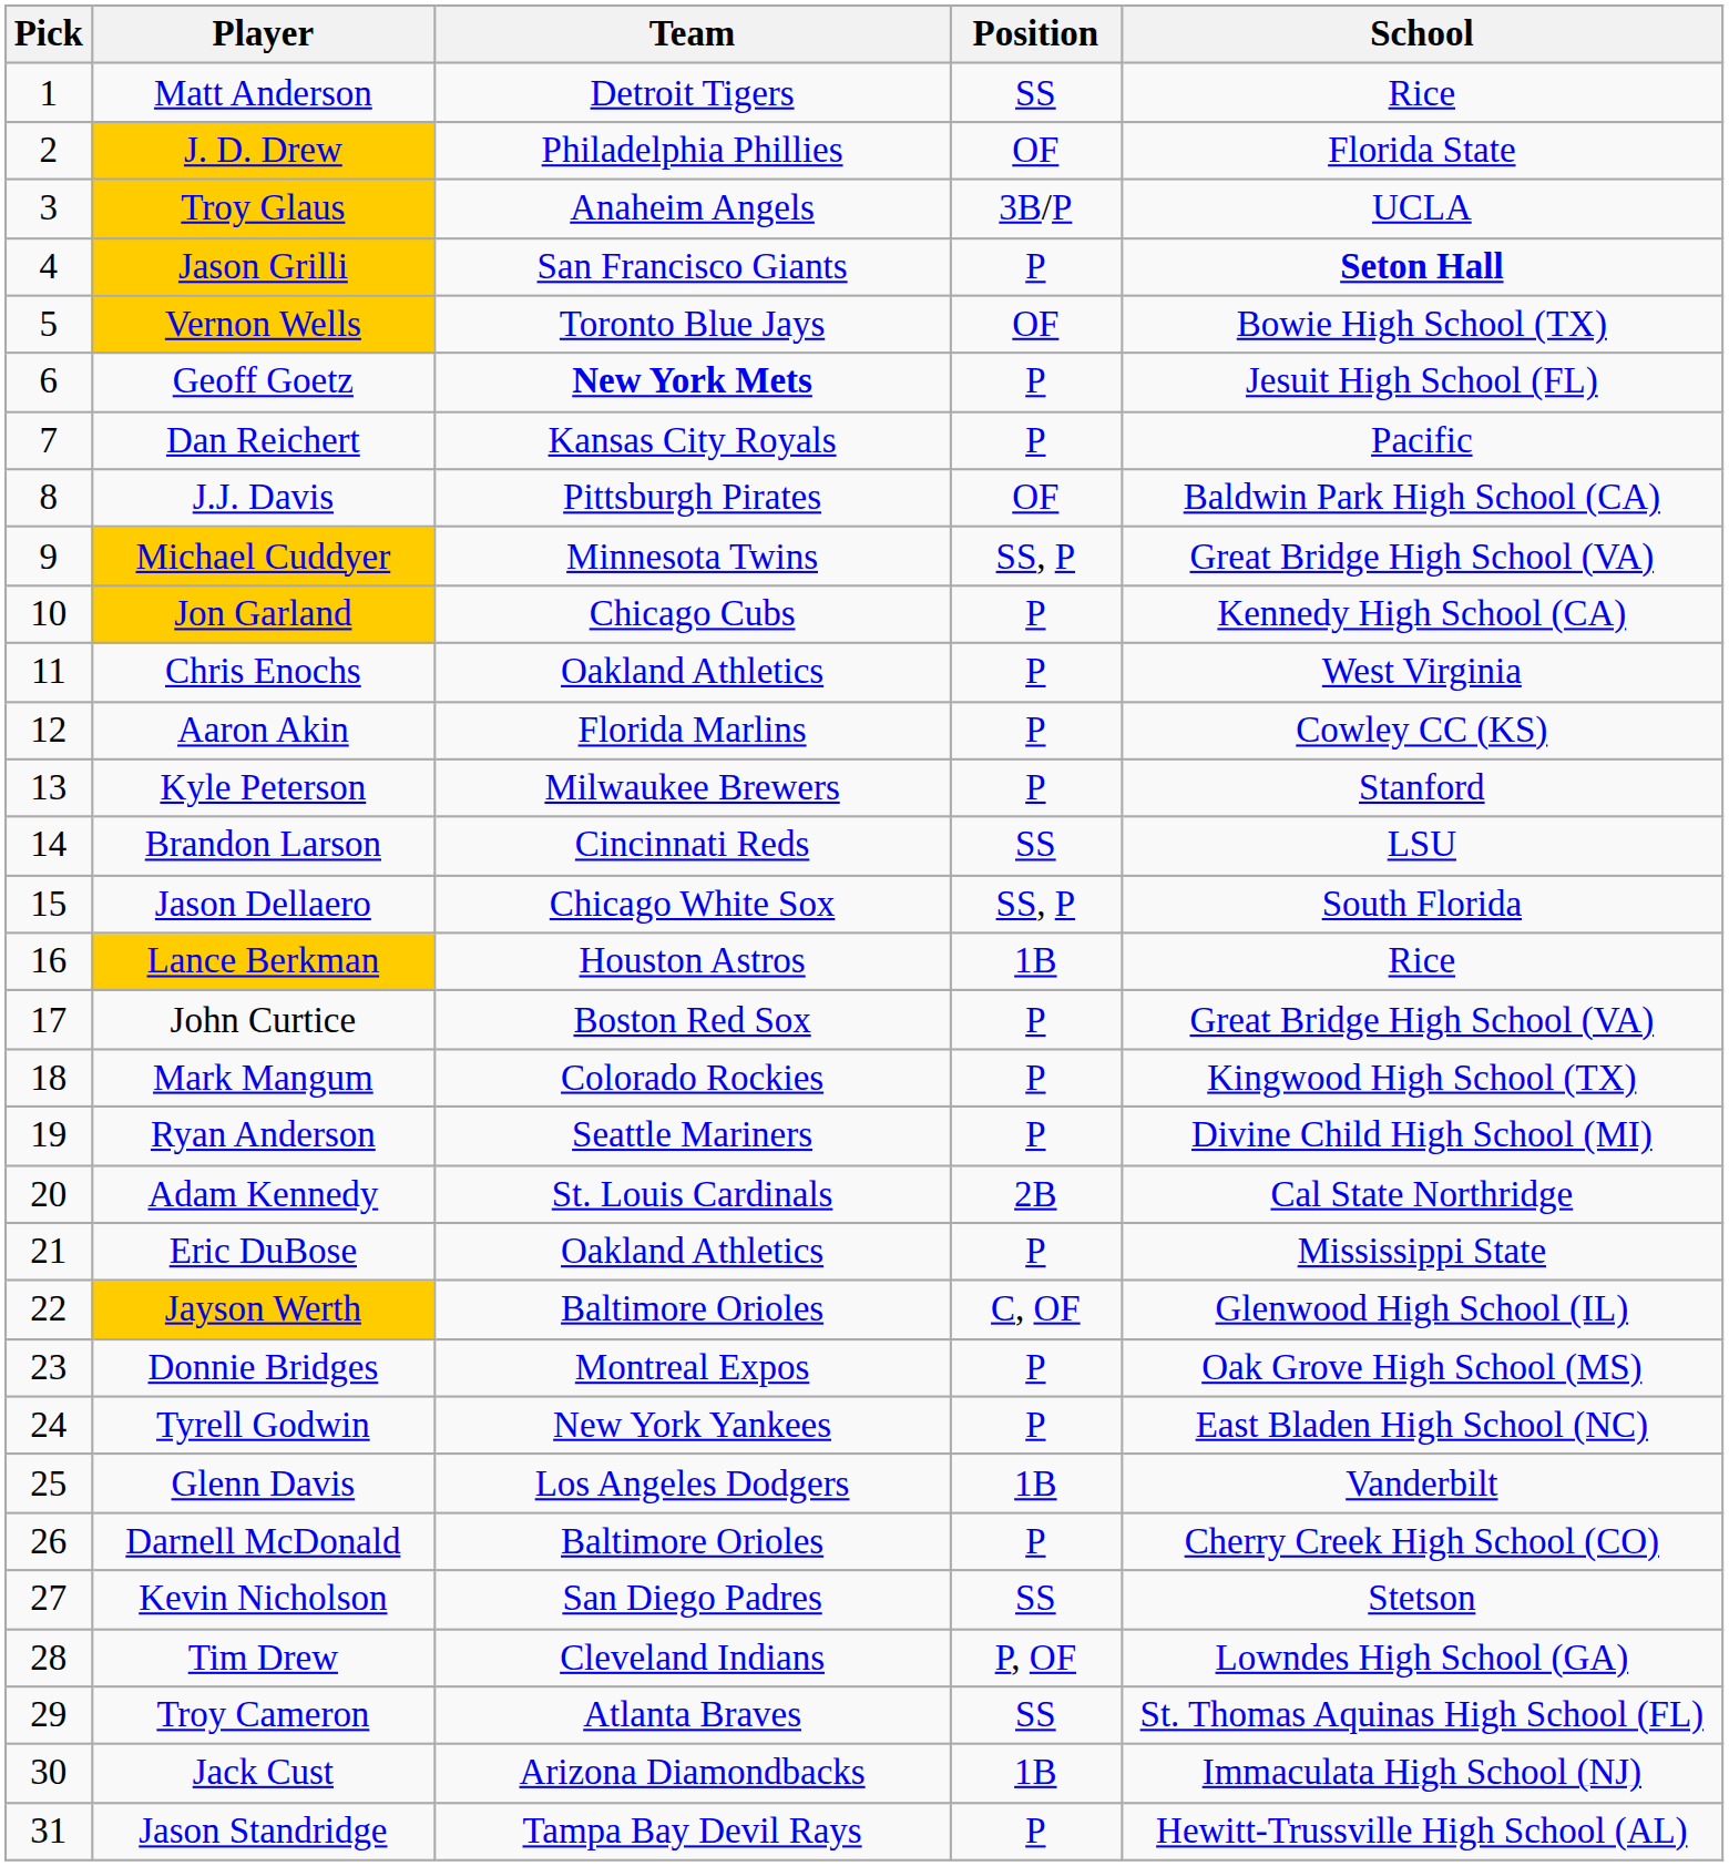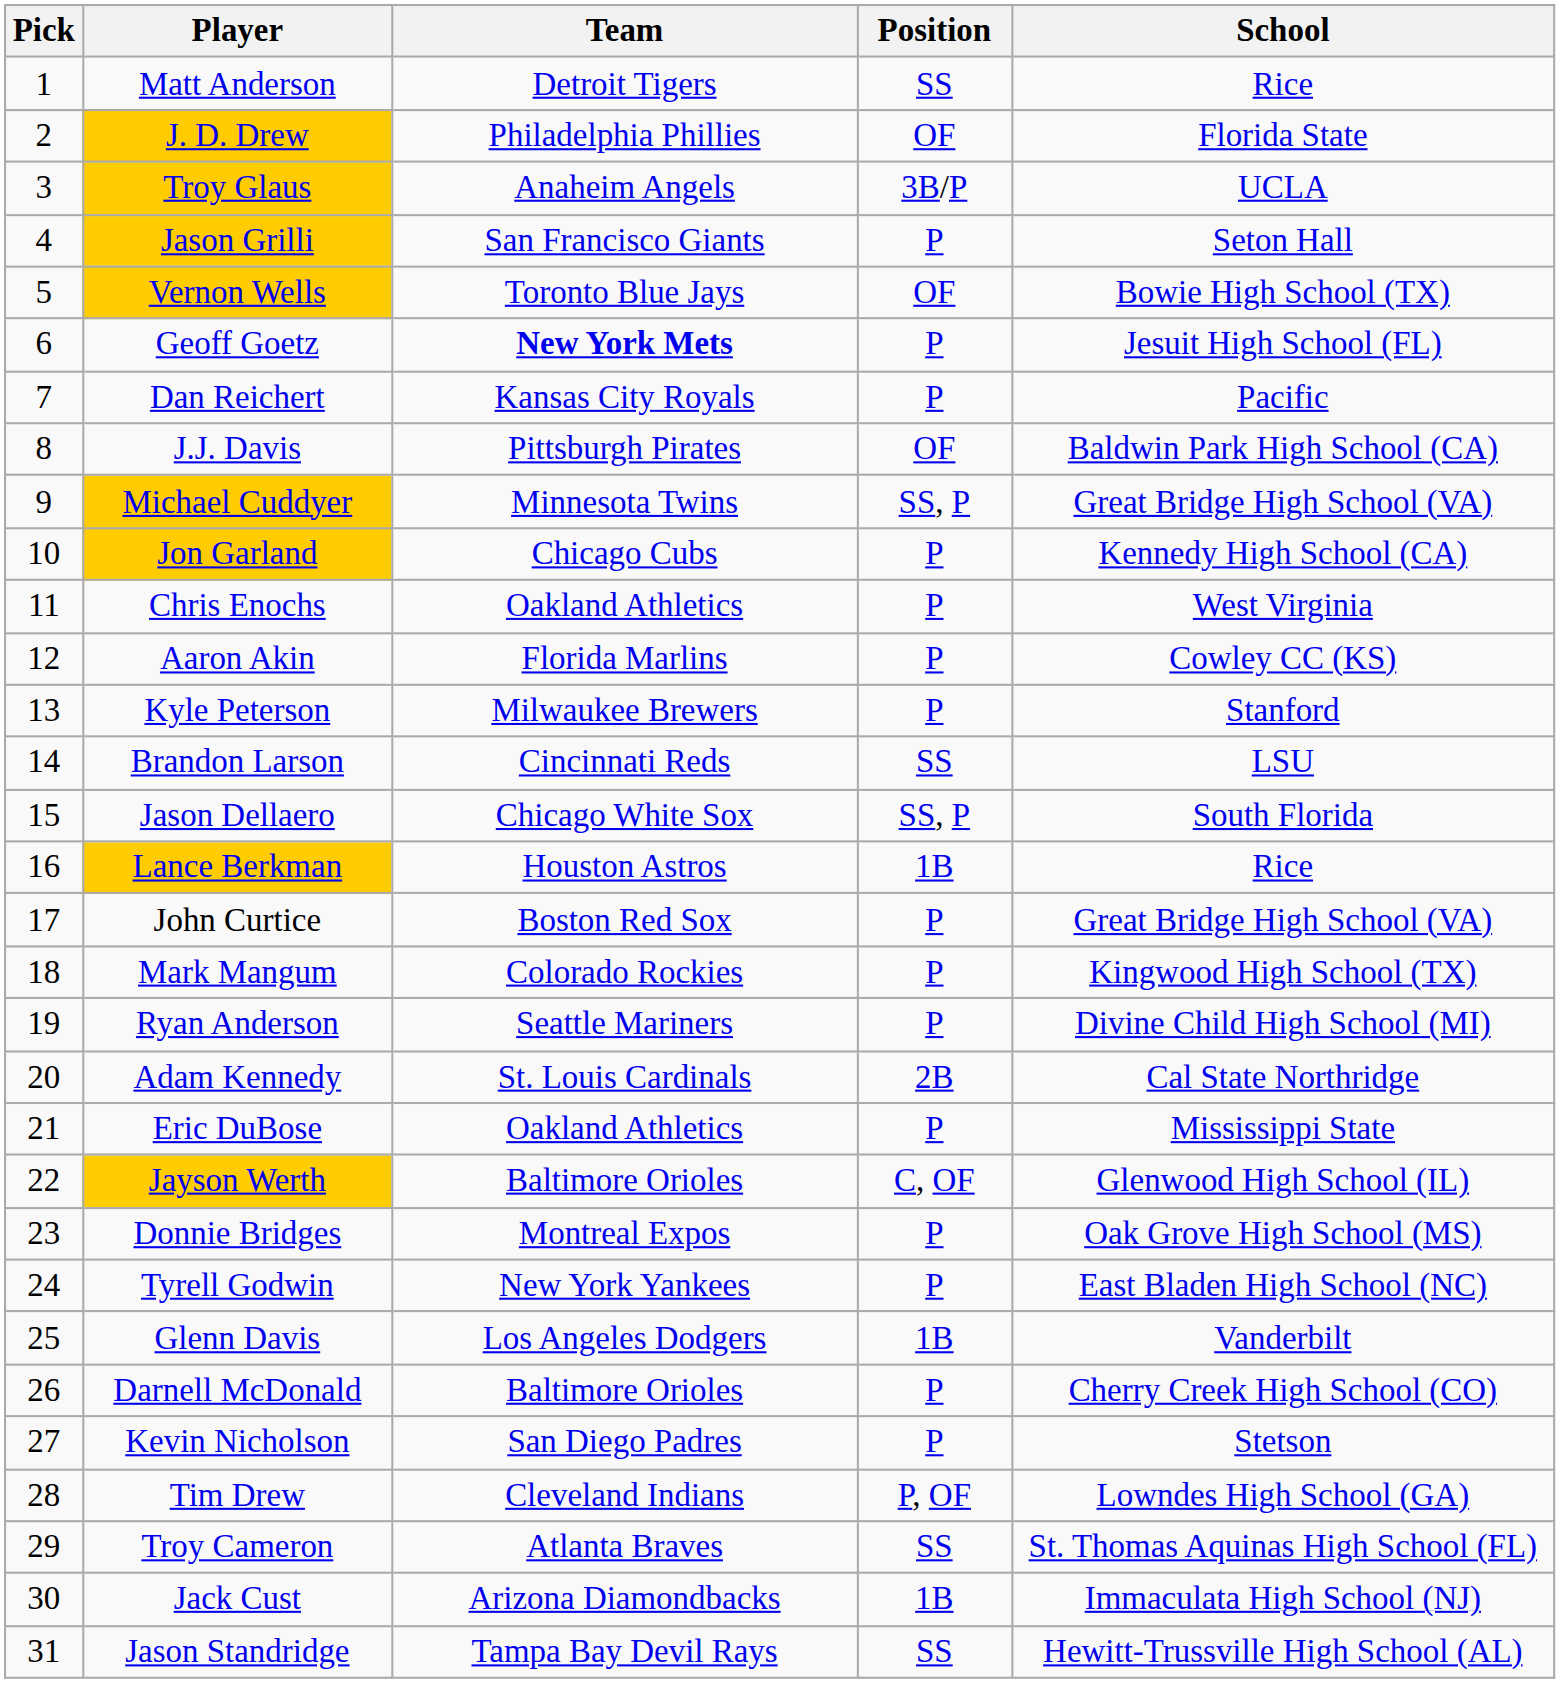 <table class="wikitable" style="text-align:center">
 <tr>
 <th style="width:5%;">Pick</th>
 <th style="width:20%;">Player</th>
 <th style="width:30%;">Team</th>
 <th style="width:10%;">Position</th>
 <th style="width:35%;">School</th>
 </tr>
 <tr>
 <td>1</td>
 <td><a href='#'>Matt Anderson</a></td>
 <td><a href='#'>Detroit Tigers</a></td>
 <td><a href='#'>SS</a></td>
 <td><a href='#'>Rice</a></td>
 </tr>
 <tr>
 <td>2</td>
 <td style="background:#fc0;"><a href='#'>J. D. Drew</a></td>
 <td><a href='#'>Philadelphia Phillies</a></td>
 <td><a href='#'>OF</a></td>
 <td><a href='#'>Florida State</a></td>
 </tr>
 <tr>
 <td>3</td>
 <td style="background:#fc0;"><a href='#'>Troy Glaus</a></td>
 <td><a href='#'>Anaheim Angels</a></td>
 <td><a href='#'>3B</a>/<a href='#'>P</a></td>
 <td><a href='#'>UCLA</a></td>
 </tr>
 <tr>
 <td>4</td>
 <td style="background:#fc0;"><a href='#'>Jason Grilli</a></td>
 <td><a href='#'>San Francisco Giants</a></td>
 <td><a href='#'>P</a></td>
-<td><strong><a href='#'>Seton Hall</a></strong></td>
+<td><a href='#'>Seton Hall</a></td>
 </tr>
 <tr>
 <td>5</td>
 <td style="background:#fc0;"><a href='#'>Vernon Wells</a></td>
 <td><a href='#'>Toronto Blue Jays</a></td>
 <td><a href='#'>OF</a></td>
 <td><a href='#'>Bowie High School (TX)</a></td>
 </tr>
 <tr>
 <td>6</td>
 <td><a href='#'>Geoff Goetz</a></td>
 <td><strong><a href='#'>New York Mets</a></strong></td>
 <td><a href='#'>P</a></td>
 <td><a href='#'>Jesuit High School (FL)</a></td>
 </tr>
 <tr>
 <td>7</td>
 <td><a href='#'>Dan Reichert</a></td>
 <td><a href='#'>Kansas City Royals</a></td>
 <td><a href='#'>P</a></td>
 <td><a href='#'>Pacific</a></td>
 </tr>
 <tr>
 <td>8</td>
 <td><a href='#'>J.J. Davis</a></td>
 <td><a href='#'>Pittsburgh Pirates</a></td>
 <td><a href='#'>OF</a></td>
 <td><a href='#'>Baldwin Park High School (CA)</a></td>
 </tr>
 <tr>
 <td>9</td>
 <td style="background:#fc0;"><a href='#'>Michael Cuddyer</a></td>
 <td><a href='#'>Minnesota Twins</a></td>
 <td><a href='#'>SS</a>, <a href='#'>P</a></td>
 <td><a href='#'>Great Bridge High School (VA)</a></td>
 </tr>
 <tr>
 <td>10</td>
 <td style="background:#fc0;"><a href='#'>Jon Garland</a></td>
 <td><a href='#'>Chicago Cubs</a></td>
 <td><a href='#'>P</a></td>
 <td><a href='#'>Kennedy High School (CA)</a></td>
 </tr>
 <tr>
 <td>11</td>
 <td><a href='#'>Chris Enochs</a></td>
 <td><a href='#'>Oakland Athletics</a></td>
 <td><a href='#'>P</a></td>
 <td><a href='#'>West Virginia</a></td>
 </tr>
 <tr>
 <td>12</td>
 <td><a href='#'>Aaron Akin</a></td>
 <td><a href='#'>Florida Marlins</a></td>
 <td><a href='#'>P</a></td>
 <td><a href='#'>Cowley CC (KS)</a></td>
 </tr>
 <tr>
 <td>13</td>
 <td><a href='#'>Kyle Peterson</a></td>
 <td><a href='#'>Milwaukee Brewers</a></td>
 <td><a href='#'>P</a></td>
 <td><a href='#'>Stanford</a></td>
 </tr>
 <tr>
 <td>14</td>
 <td><a href='#'>Brandon Larson</a></td>
 <td><a href='#'>Cincinnati Reds</a></td>
 <td><a href='#'>SS</a></td>
 <td><a href='#'>LSU</a></td>
 </tr>
 <tr>
 <td>15</td>
 <td><a href='#'>Jason Dellaero</a></td>
 <td><a href='#'>Chicago White Sox</a></td>
 <td><a href='#'>SS</a>, <a href='#'>P</a></td>
 <td><a href='#'>South Florida</a></td>
 </tr>
 <tr>
 <td>16</td>
 <td style="background:#fc0;"><a href='#'>Lance Berkman</a></td>
 <td><a href='#'>Houston Astros</a></td>
 <td><a href='#'>1B</a></td>
 <td><a href='#'>Rice</a></td>
 </tr>
 <tr>
 <td>17</td>
 <td>John Curtice</td>
 <td><a href='#'>Boston Red Sox</a></td>
 <td><a href='#'>P</a></td>
 <td><a href='#'>Great Bridge High School (VA)</a></td>
 </tr>
 <tr>
 <td>18</td>
 <td><a href='#'>Mark Mangum</a></td>
 <td><a href='#'>Colorado Rockies</a></td>
 <td><a href='#'>P</a></td>
 <td><a href='#'>Kingwood High School (TX)</a></td>
 </tr>
 <tr>
 <td>19</td>
 <td><a href='#'>Ryan Anderson</a></td>
 <td><a href='#'>Seattle Mariners</a></td>
 <td><a href='#'>P</a></td>
 <td><a href='#'>Divine Child High School (MI)</a></td>
 </tr>
 <tr>
 <td>20</td>
 <td><a href='#'>Adam Kennedy</a></td>
 <td><a href='#'>St. Louis Cardinals</a></td>
 <td><a href='#'>2B</a></td>
 <td><a href='#'>Cal State Northridge</a></td>
 </tr>
 <tr>
 <td>21</td>
 <td><a href='#'>Eric DuBose</a></td>
 <td><a href='#'>Oakland Athletics</a></td>
 <td><a href='#'>P</a></td>
 <td><a href='#'>Mississippi State</a></td>
 </tr>
 <tr>
 <td>22</td>
 <td style="background:#fc0;"><a href='#'>Jayson Werth</a></td>
 <td><a href='#'>Baltimore Orioles</a></td>
 <td><a href='#'>C</a>, <a href='#'>OF</a></td>
 <td><a href='#'>Glenwood High School (IL)</a></td>
 </tr>
 <tr>
 <td>23</td>
 <td><a href='#'>Donnie Bridges</a></td>
 <td><a href='#'>Montreal Expos</a></td>
 <td><a href='#'>P</a></td>
 <td><a href='#'>Oak Grove High School (MS)</a></td>
 </tr>
 <tr>
 <td>24</td>
 <td><a href='#'>Tyrell Godwin</a></td>
 <td><a href='#'>New York Yankees</a></td>
 <td><a href='#'>P</a></td>
 <td><a href='#'>East Bladen High School (NC)</a></td>
 </tr>
 <tr>
 <td>25</td>
 <td><a href='#'>Glenn Davis</a></td>
 <td><a href='#'>Los Angeles Dodgers</a></td>
 <td><a href='#'>1B</a></td>
 <td><a href='#'>Vanderbilt</a></td>
 </tr>
 <tr>
 <td>26</td>
 <td><a href='#'>Darnell McDonald</a></td>
 <td><a href='#'>Baltimore Orioles</a></td>
 <td><a href='#'>P</a></td>
 <td><a href='#'>Cherry Creek High School (CO)</a></td>
 </tr>
 <tr>
 <td>27</td>
 <td><a href='#'>Kevin Nicholson</a></td>
 <td><a href='#'>San Diego Padres</a></td>
-<td><a href='#'>SS</a></td>
+<td><a href='#'>P</a></td>
 <td><a href='#'>Stetson</a></td>
 </tr>
 <tr>
 <td>28</td>
 <td><a href='#'>Tim Drew</a></td>
 <td><a href='#'>Cleveland Indians</a></td>
 <td><a href='#'>P</a>, <a href='#'>OF</a></td>
 <td><a href='#'>Lowndes High School (GA)</a></td>
 </tr>
 <tr>
 <td>29</td>
 <td><a href='#'>Troy Cameron</a></td>
 <td><a href='#'>Atlanta Braves</a></td>
 <td><a href='#'>SS</a></td>
 <td><a href='#'>St. Thomas Aquinas High School (FL)</a></td>
 </tr>
 <tr>
 <td>30</td>
 <td><a href='#'>Jack Cust</a></td>
 <td><a href='#'>Arizona Diamondbacks</a></td>
 <td><a href='#'>1B</a></td>
 <td><a href='#'>Immaculata High School (NJ)</a></td>
 </tr>
 <tr>
 <td>31</td>
 <td><a href='#'>Jason Standridge</a></td>
 <td><a href='#'>Tampa Bay Devil Rays</a></td>
-<td><a href='#'>P</a></td>
+<td><a href='#'>SS</a></td>
 <td><a href='#'>Hewitt-Trussville High School (AL)</a></td>
 </tr>
 </table>
